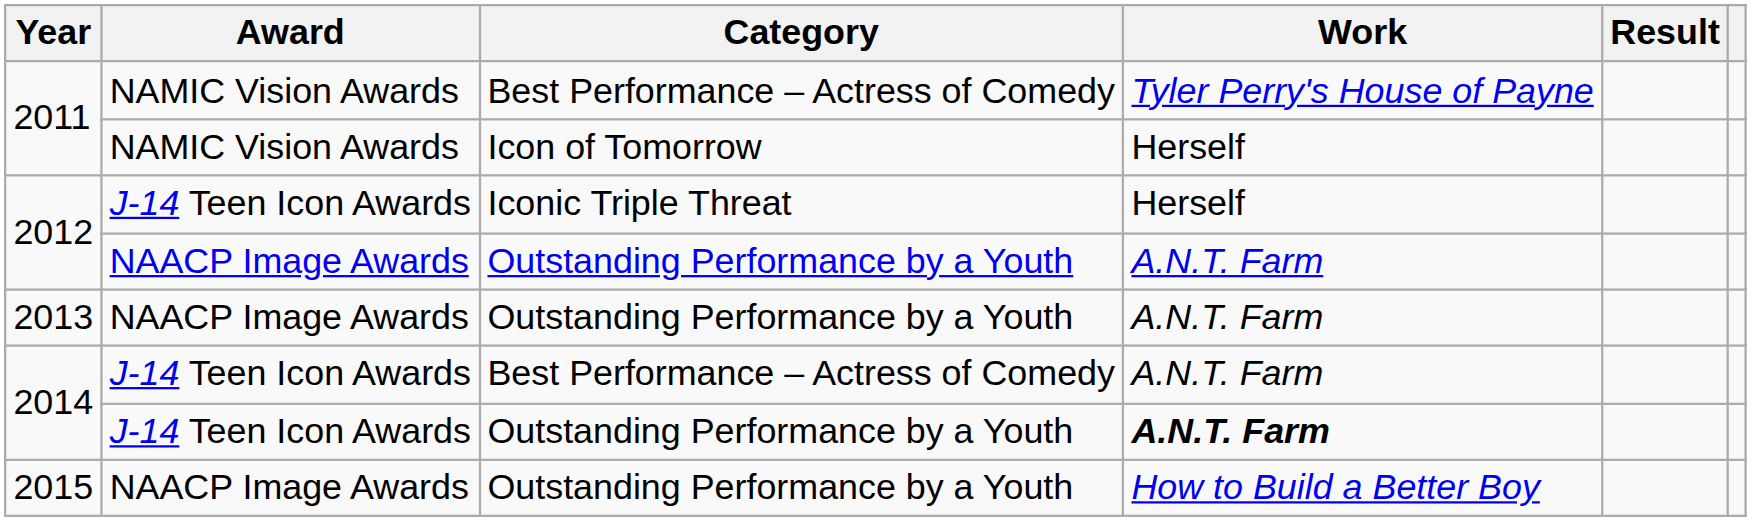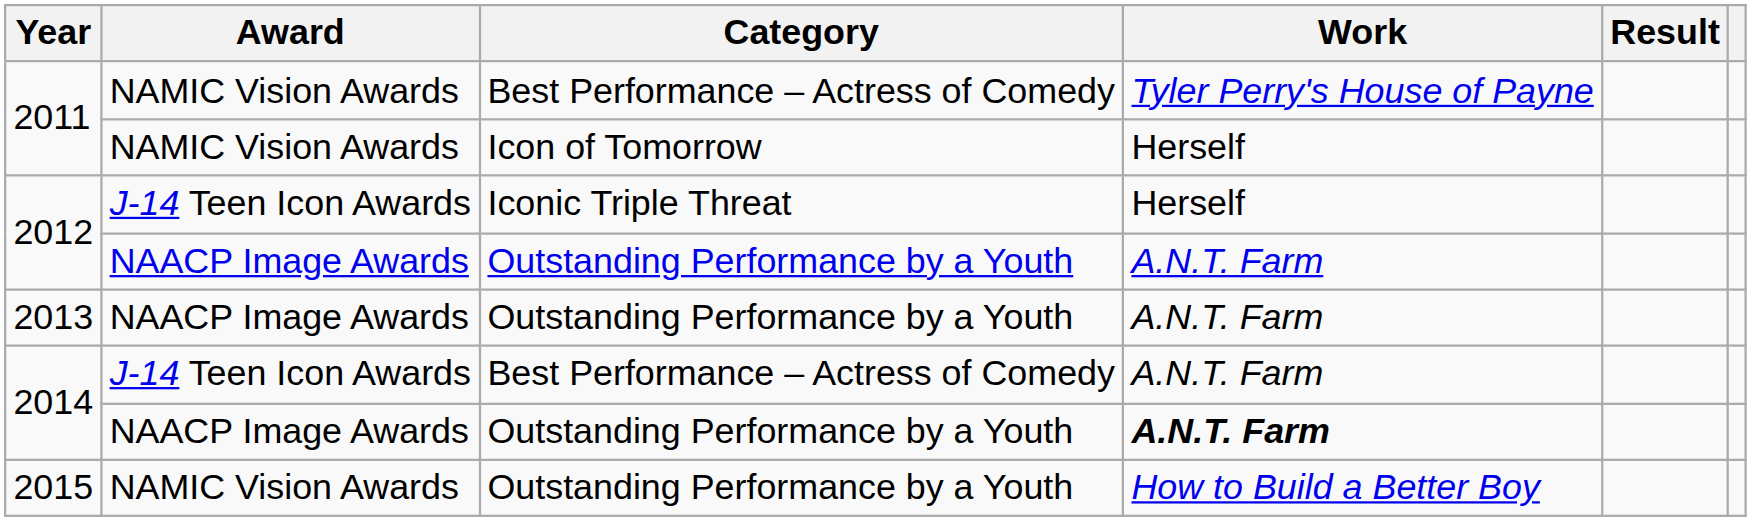 <table class="wikitable">
 <tr>
 <th>Year</th>
 <th>Award</th>
 <th>Category</th>
 <th>Work</th>
 <th>Result</th>
 <th></th>
 </tr>
 <tr>
 <td rowspan="2">2011</td>
 <td>NAMIC Vision Awards</td>
 <td>Best Performance – Actress of Comedy</td>
 <td><em><a href='#'>Tyler Perry's House of Payne</a></em></td>
 <td></td>
 <td style="text-align:center;"></td>
 </tr>
 <tr>
 <td>NAMIC Vision Awards</td>
 <td>Icon of Tomorrow</td>
 <td>Herself</td>
 <td></td>
 <td style="text-align:center;"></td>
 </tr>
 <tr>
 <td rowspan="2">2012</td>
 <td><a href='#'><em>J-14</em></a> Teen Icon Awards</td>
 <td>Iconic Triple Threat</td>
 <td>Herself</td>
 <td></td>
 <td style="text-align:center;"></td>
 </tr>
 <tr>
 <td><a href='#'>NAACP Image Awards</a></td>
 <td><a href='#'>Outstanding Performance by a Youth</a></td>
 <td><em><a href='#'>A.N.T. Farm</a></em></td>
 <td></td>
 <td style="text-align:center;"></td>
 </tr>
 <tr>
 <td>2013</td>
 <td>NAACP Image Awards</td>
 <td>Outstanding Performance by a Youth</td>
 <td><em>A.N.T. Farm</em></td>
 <td></td>
 <td style="text-align:center;"></td>
 </tr>
 <tr>
 <td rowspan="2">2014</td>
 <td><a href='#'><em>J-14</em></a> Teen Icon Awards</td>
 <td>Best Performance – Actress of Comedy</td>
 <td><em>A.N.T. Farm</em></td>
 <td></td>
 <td style="text-align:center;"></td>
 </tr>
 <tr>
-<td><a href='#'><em>J-14</em></a> Teen Icon Awards</td>
+<td>NAACP Image Awards</td>
 <td>Outstanding Performance by a Youth</td>
 <td><strong><em>A.N.T. Farm</em></strong></td>
 <td></td>
 <td style="text-align:center;"></td>
 </tr>
 <tr>
 <td>2015</td>
-<td>NAACP Image Awards</td>
+<td>NAMIC Vision Awards</td>
 <td>Outstanding Performance by a Youth</td>
 <td><em><a href='#'>How to Build a Better Boy</a></em></td>
 <td></td>
 <td style="text-align:center;"></td>
 </tr>
 </table>
